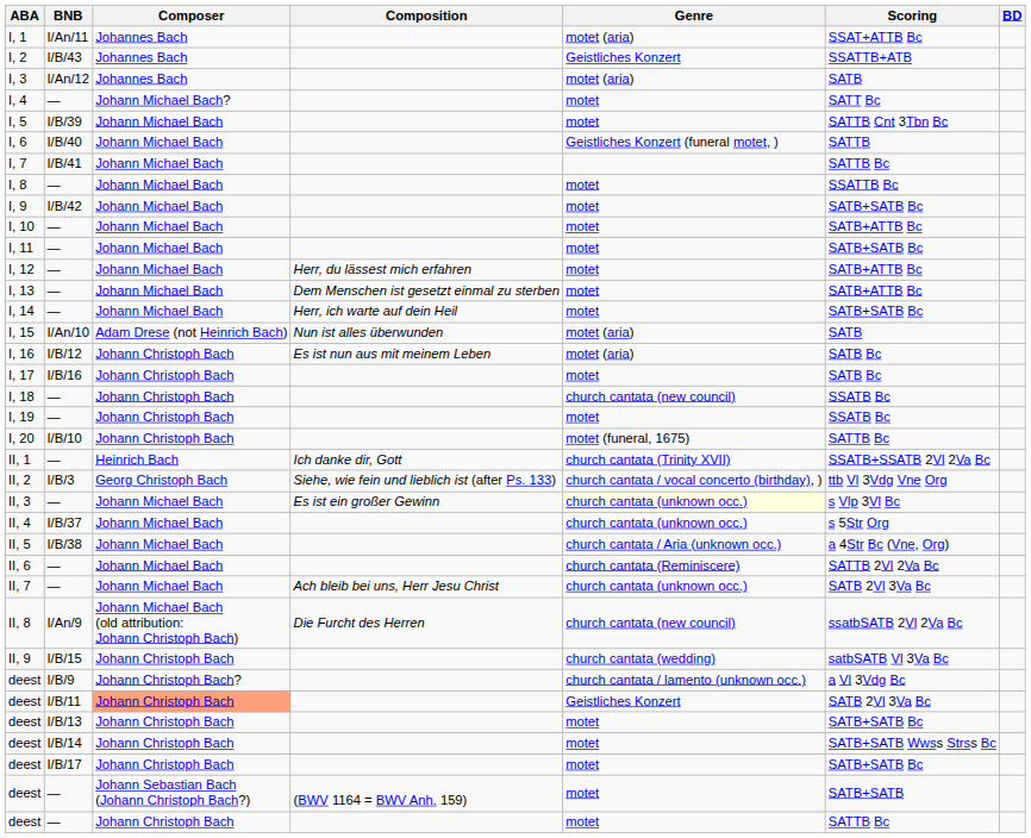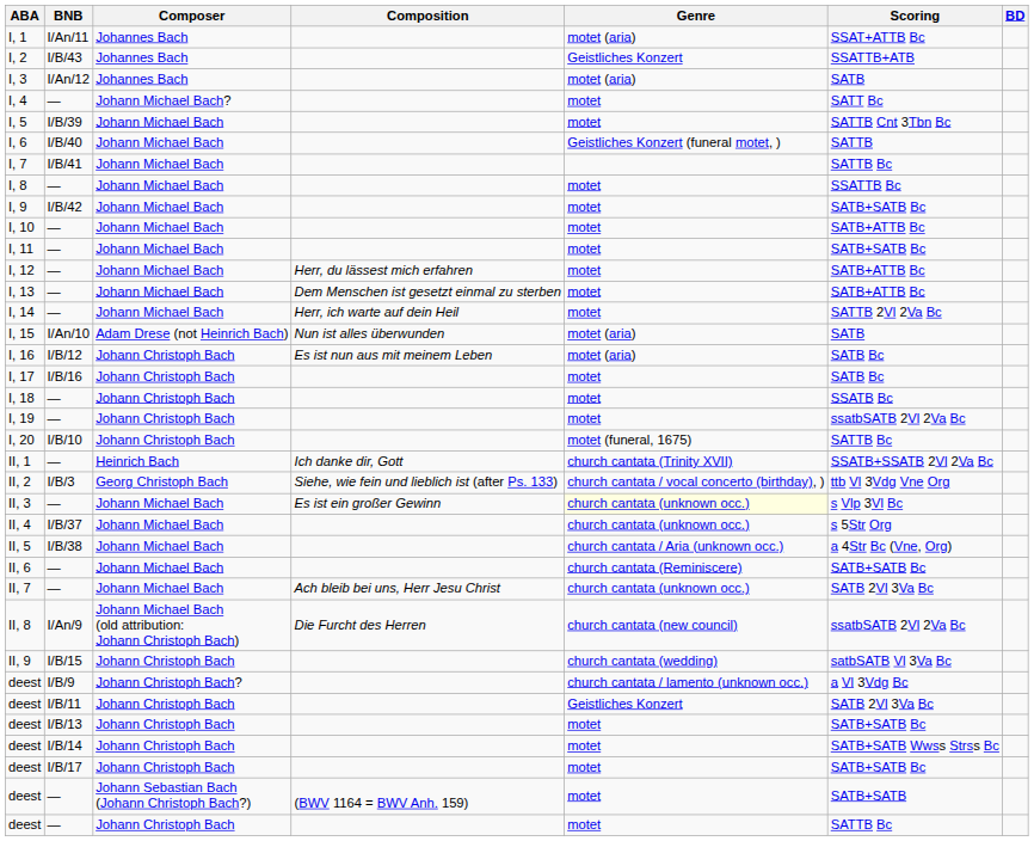 <table class="wikitable sortable">
 <tr>
 <th scope="col">ABA</th>
 <th scope="col">BNB</th>
 <th scope="col">Composer</th>
 <th scope="col">Composition</th>
 <th scope="col">Genre</th>
 <th scope="col">Scoring</th>
 <th scope="col"><a href='#'>BD</a></th>
 </tr>
 <tr>
 <td data-sort-value="101">I, 1</td>
 <td>I/An/11</td>
 <td><a href='#'>Johannes Bach</a> </td>
 <td></td>
 <td><a href='#'>motet</a> (<a href='#'>aria</a>)</td>
 <td><a href='#'>SSAT+ATTB</a> <a href='#'>Bc</a></td>
 <td></td>
 </tr>
 <tr>
 <td data-sort-value="102">I, 2</td>
 <td>I/B/43</td>
 <td><a href='#'>Johannes Bach</a> </td>
 <td></td>
 <td><a href='#'>Geistliches Konzert</a></td>
 <td><a href='#'>SSATTB+ATB</a></td>
 <td></td>
 </tr>
 <tr>
 <td data-sort-value="103">I, 3</td>
 <td>I/An/12</td>
 <td><a href='#'>Johannes Bach</a></td>
 <td></td>
 <td><a href='#'>motet</a> (<a href='#'>aria</a>)</td>
 <td><a href='#'>SATB</a></td>
 <td></td>
 </tr>
 <tr>
 <td data-sort-value="104">I, 4</td>
 <td>—</td>
 <td><a href='#'>Johann Michael Bach</a>?</td>
 <td></td>
 <td><a href='#'>motet</a></td>
 <td><a href='#'>SATT</a> <a href='#'>Bc</a></td>
 <td></td>
 </tr>
 <tr>
 <td data-sort-value="105">I, 5</td>
 <td>I/B/39</td>
 <td><a href='#'>Johann Michael Bach</a></td>
 <td></td>
 <td><a href='#'>motet</a></td>
 <td><a href='#'>SATTB</a> <a href='#'>Cnt</a> 3<a href='#'>Tbn</a> <a href='#'>Bc</a></td>
 <td></td>
 </tr>
 <tr>
 <td data-sort-value="106">I, 6</td>
 <td>I/B/40</td>
 <td><a href='#'>Johann Michael Bach</a></td>
 <td></td>
 <td><a href='#'>Geistliches Konzert</a> (funeral <a href='#'>motet</a>, )</td>
 <td><a href='#'>SATTB</a></td>
 <td></td>
 </tr>
 <tr id="ABA I, 7">
 <td data-sort-value="107">I, 7</td>
 <td>I/B/41</td>
 <td><a href='#'>Johann Michael Bach</a></td>
 <td></td>
 <td></td>
 <td><a href='#'>SATTB</a> <a href='#'>Bc</a></td>
 <td></td>
 </tr>
 <tr>
 <td data-sort-value="108">I, 8</td>
 <td>—</td>
 <td><a href='#'>Johann Michael Bach</a></td>
 <td></td>
 <td><a href='#'>motet</a></td>
 <td><a href='#'>SSATTB</a> <a href='#'>Bc</a></td>
 <td></td>
 </tr>
 <tr>
 <td data-sort-value="109">I, 9</td>
 <td>I/B/42</td>
 <td><a href='#'>Johann Michael Bach</a></td>
 <td></td>
 <td><a href='#'>motet</a></td>
 <td><a href='#'>SATB+SATB</a> <a href='#'>Bc</a></td>
 <td></td>
 </tr>
 <tr id="ABA I, 10">
 <td data-sort-value="110">I, 10</td>
 <td>—</td>
 <td><a href='#'>Johann Michael Bach</a></td>
 <td></td>
 <td><a href='#'>motet</a></td>
 <td><a href='#'>SATB+ATTB</a> <a href='#'>Bc</a></td>
 <td></td>
 </tr>
 <tr>
 <td data-sort-value="111">I, 11</td>
 <td>—</td>
 <td><a href='#'>Johann Michael Bach</a></td>
 <td></td>
 <td><a href='#'>motet</a></td>
 <td><a href='#'>SATB+SATB</a> <a href='#'>Bc</a></td>
 <td></td>
 </tr>
 <tr>
 <td data-sort-value="112">I, 12</td>
 <td>—</td>
 <td><a href='#'>Johann Michael Bach</a></td>
 <td><em>Herr, du lässest mich erfahren</em></td>
 <td><a href='#'>motet</a></td>
 <td><a href='#'>SATB+ATTB</a> <a href='#'>Bc</a></td>
 <td></td>
 </tr>
 <tr>
 <td data-sort-value="113">I, 13</td>
 <td>—</td>
 <td><a href='#'>Johann Michael Bach</a></td>
 <td><em>Dem Menschen ist gesetzt einmal zu sterben</em></td>
 <td><a href='#'>motet</a></td>
 <td><a href='#'>SATB+ATTB</a> <a href='#'>Bc</a></td>
 <td></td>
 </tr>
 <tr>
 <td data-sort-value="114">I, 14</td>
 <td>—</td>
 <td><a href='#'>Johann Michael Bach</a></td>
 <td><em>Herr, ich warte auf dein Heil</em></td>
 <td><a href='#'>motet</a></td>
-<td><a href='#'>SATB+SATB</a> <a href='#'>Bc</a></td>
+<td><a href='#'>SATTB</a> 2<a href='#'>Vl</a> 2<a href='#'>Va</a> <a href='#'>Bc</a></td>
 <td></td>
 </tr>
 <tr>
 <td data-sort-value="115">I, 15</td>
 <td>I/An/10</td>
 <td><a href='#'>Adam Drese</a> (not <a href='#'>Heinrich&nbsp;Bach</a>)</td>
 <td><em>Nun ist alles überwunden</em></td>
 <td><a href='#'>motet</a> (<a href='#'>aria</a>)</td>
 <td><a href='#'>SATB</a></td>
 <td></td>
 </tr>
 <tr>
 <td data-sort-value="116">I, 16</td>
 <td>I/B/12</td>
 <td><a href='#'>Johann Christoph Bach</a></td>
 <td><em>Es ist nun aus mit meinem Leben</em></td>
 <td><a href='#'>motet</a> (<a href='#'>aria</a>)</td>
 <td><a href='#'>SATB</a> <a href='#'>Bc</a></td>
 <td></td>
 </tr>
 <tr>
 <td data-sort-value="117">I, 17</td>
 <td>I/B/16</td>
 <td><a href='#'>Johann Christoph Bach</a></td>
 <td></td>
 <td><a href='#'>motet</a></td>
 <td><a href='#'>SATB</a> <a href='#'>Bc</a></td>
 <td></td>
 </tr>
 <tr>
 <td data-sort-value="118">I, 18</td>
 <td>—</td>
 <td><a href='#'>Johann Christoph Bach</a></td>
 <td></td>
-<td><a href='#'>church cantata (new council)</a></td>
+<td><a href='#'>motet</a></td>
 <td><a href='#'>SSATB</a> <a href='#'>Bc</a></td>
 <td></td>
 </tr>
 <tr>
 <td data-sort-value="119">I, 19</td>
 <td>—</td>
 <td><a href='#'>Johann Christoph Bach</a></td>
 <td></td>
 <td><a href='#'>motet</a></td>
-<td><a href='#'>SSATB</a> <a href='#'>Bc</a></td>
+<td><a href='#'>ssatbSATB</a> 2<a href='#'>Vl</a> 2<a href='#'>Va</a> <a href='#'>Bc</a></td>
 <td></td>
 </tr>
 <tr>
 <td data-sort-value="120">I, 20</td>
 <td>I/B/10</td>
 <td><a href='#'>Johann Christoph Bach</a></td>
 <td></td>
 <td><a href='#'>motet</a> (funeral, 1675)</td>
 <td><a href='#'>SATTB</a> <a href='#'>Bc</a></td>
 <td></td>
 </tr>
 <tr id="Ich danke dir, Gott, ABA II, 1">
 <td data-sort-value="201">II, 1</td>
 <td>—</td>
 <td><a href='#'>Heinrich Bach</a></td>
 <td><em>Ich danke dir, Gott</em></td>
 <td><a href='#'>church cantata (Trinity XVII)</a></td>
 <td><a href='#'>SSATB+SSATB</a> 2<a href='#'>Vl</a> 2<a href='#'>Va</a> <a href='#'>Bc</a></td>
 <td></td>
 </tr>
 <tr id="Siehe, wie fein und lieblich ist, ABA II, 2">
 <td data-sort-value="202">II, 2</td>
 <td data-sort-value="I/B/03">I/B/3</td>
 <td><a href='#'>Georg Christoph Bach</a></td>
 <td><em>Siehe, wie fein und lieblich ist</em> (after <a href='#'>Ps. 133</a>)</td>
 <td><a href='#'>church cantata / vocal concerto (birthday)</a>, )</td>
 <td><a href='#'>ttb</a> <a href='#'>Vl</a> 3<a href='#'>Vdg</a> <a href='#'>Vne</a> <a href='#'>Org</a></td>
 <td></td>
 </tr>
 <tr id="Es ist ein großer Gewinn, ABA II, 3">
 <td data-sort-value="203">II, 3</td>
 <td>—</td>
 <td><a href='#'>Johann Michael Bach</a></td>
 <td><em>Es ist ein großer Gewinn</em></td>
 <td style="background: lightyellow;"><a href='#'>church cantata (unknown occ.)</a></td>
 <td><a href='#'>s</a> <a href='#'>Vlp</a> 3<a href='#'>Vl</a> <a href='#'>Bc</a></td>
 <td></td>
 </tr>
 <tr id="Ach, wie sehnlich wart' ich der Zeit, ABA II, 4">
 <td data-sort-value="204">II, 4</td>
 <td>I/B/37</td>
 <td><a href='#'>Johann Michael Bach</a></td>
 <td></td>
 <td><a href='#'>church cantata (unknown occ.)</a></td>
 <td><a href='#'>s</a> 5<a href='#'>Str</a> <a href='#'>Org</a></td>
 <td></td>
 </tr>
 <tr id="Auf, lasst uns den Herren loben, ABA II, 5">
 <td data-sort-value="205">II, 5</td>
 <td>I/B/38</td>
 <td><a href='#'>Johann Michael Bach</a></td>
 <td><em></em></td>
 <td><a href='#'>church cantata / Aria (unknown occ.)</a></td>
 <td><a href='#'>a</a> 4<a href='#'>Str</a> <a href='#'>Bc</a> (<a href='#'>Vne</a>, <a href='#'>Org</a>)</td>
 <td></td>
 </tr>
 <tr id="Liebster Jesu, hör mein Flehen, ABA II, 6">
 <td data-sort-value="206">II, 6</td>
 <td>—</td>
 <td><a href='#'>Johann Michael Bach</a></td>
 <td></td>
 <td><a href='#'>church cantata (Reminiscere)</a></td>
-<td><a href='#'>SATTB</a> 2<a href='#'>Vl</a> 2<a href='#'>Va</a> <a href='#'>Bc</a></td>
+<td><a href='#'>SATB+SATB</a> <a href='#'>Bc</a></td>
 <td></td>
 </tr>
 <tr id="Ach bleib bei uns, Herr Jesu Christ, ABA II, 7">
 <td data-sort-value="207">II, 7</td>
 <td>—</td>
 <td><a href='#'>Johann Michael Bach</a></td>
 <td><em>Ach bleib bei uns, Herr Jesu Christ</em></td>
 <td><a href='#'>church cantata (unknown occ.)</a></td>
 <td><a href='#'>SATB</a> 2<a href='#'>Vl</a> 3<a href='#'>Va</a> <a href='#'>Bc</a></td>
 <td></td>
 </tr>
 <tr id="Die Furcht des Herren, ABA II, 8">
 <td data-sort-value="208">II, 8</td>
 <td data-sort-value="I/An/09">I/An/9</td>
 <td><a href='#'>Johann Michael Bach</a><br>(old attribution:<br><a href='#'>Johann Christoph Bach</a>)</td>
 <td><em>Die Furcht des Herren</em></td>
 <td><a href='#'>church cantata (new council)</a></td>
 <td><a href='#'>ssatbSATB</a> 2<a href='#'>Vl</a> 2<a href='#'>Va</a> <a href='#'>Bc</a></td>
 <td></td>
 </tr>
 <tr id="Meine Freundin, du bist schön, ABA II, 9">
 <td data-sort-value="208">II, 9</td>
 <td>I/B/15</td>
 <td><a href='#'>Johann Christoph Bach</a></td>
 <td><em></em></td>
 <td><a href='#'>church cantata (wedding)</a></td>
 <td><a href='#'>satbSATB</a> <a href='#'>Vl</a> 3<a href='#'>Va</a> <a href='#'>Bc</a></td>
 <td></td>
 </tr>
 <tr id="Ach, dass ich Wassers genug hätte, BNB I/B/9">
 <td data-sort-value="400">deest</td>
 <td data-sort-value="I/B/09">I/B/9</td>
 <td><a href='#'>Johann Christoph Bach</a>?</td>
 <td></td>
 <td><a href='#'>church cantata / lamento (unknown occ.)</a></td>
 <td><a href='#'>a</a> <a href='#'>Vl</a> 3<a href='#'>Vdg</a> <a href='#'>Bc</a></td>
 <td></td>
 </tr>
 <tr>
 <td data-sort-value="500">deest</td>
 <td>I/B/11</td>
-<td style="background: lightsalmon;"><a href='#'>Johann Christoph Bach</a></td>
+<td><a href='#'>Johann Christoph Bach</a></td>
 <td><em></em></td>
 <td><a href='#'>Geistliches Konzert</a></td>
 <td><a href='#'>SATB</a> 2<a href='#'>Vl</a> 3<a href='#'>Va</a> <a href='#'>Bc</a></td>
 <td></td>
 </tr>
 <tr>
 <td data-sort-value="550">deest</td>
 <td>I/B/13</td>
 <td><a href='#'>Johann Christoph Bach</a></td>
 <td></td>
 <td><a href='#'>motet</a></td>
 <td><a href='#'>SATB+SATB</a> <a href='#'>Bc</a></td>
 <td></td>
 </tr>
 <tr>
 <td data-sort-value="600">deest</td>
 <td>I/B/14</td>
 <td><a href='#'>Johann Christoph Bach</a></td>
 <td></td>
 <td><a href='#'>motet</a></td>
 <td><a href='#'>SATB+SATB</a> <a href='#'>Wws</a>s <a href='#'>Strs</a>s <a href='#'>Bc</a></td>
 <td></td>
 </tr>
 <tr>
 <td data-sort-value="650">deest</td>
 <td>I/B/17</td>
 <td><a href='#'>Johann Christoph Bach</a></td>
 <td></td>
 <td><a href='#'>motet</a></td>
 <td><a href='#'>SATB+SATB</a> <a href='#'>Bc</a></td>
 <td></td>
 </tr>
 <tr>
 <td data-sort-value="700">deest</td>
 <td>—</td>
 <td><a href='#'>Johann Sebastian Bach</a><br>(<a href='#'>Johann Christoph Bach</a>?)</td>
 <td><br>(<a href='#'>BWV</a> 1164 = <a href='#'>BWV Anh.</a> 159)</td>
 <td><a href='#'>motet</a></td>
 <td><a href='#'>SATB+SATB</a></td>
 <td></td>
 </tr>
 <tr>
 <td data-sort-value="750">deest</td>
 <td>—</td>
 <td><a href='#'>Johann Christoph Bach</a></td>
 <td></td>
 <td><a href='#'>motet</a></td>
 <td><a href='#'>SATTB</a> <a href='#'>Bc</a></td>
 <td></td>
 </tr>
 </table>
